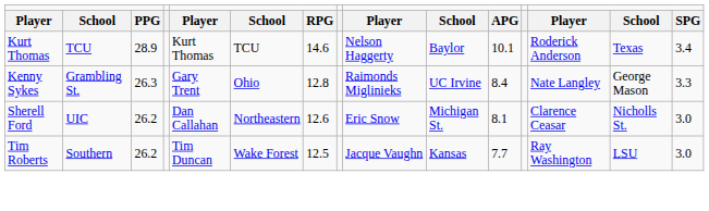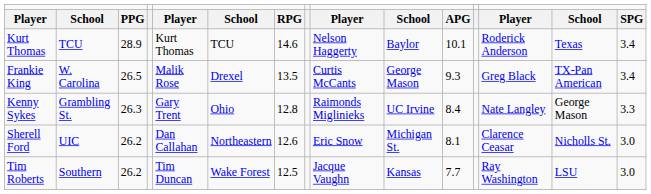 <table class="wikitable" style="text-align: left;">
 <tr>
 <td colspan=3></td>
 <td></td>
 <td colspan=3></td>
 <td></td>
 <td colspan=3></td>
 <td></td>
 <td colspan=3></td>
 </tr>
 <tr>
 <th>Player</th>
 <th>School</th>
 <th>PPG</th>
 <th></th>
 <th>Player</th>
 <th>School</th>
 <th>RPG</th>
 <th></th>
 <th>Player</th>
 <th>School</th>
 <th>APG</th>
 <th></th>
 <th>Player</th>
 <th>School</th>
 <th>SPG</th>
 </tr>
 <tr>
 <td align="left"><a href='#'>Kurt Thomas</a></td>
 <td><a href='#'>TCU</a></td>
 <td>28.9</td>
 <td></td>
 <td>Kurt Thomas</td>
 <td>TCU</td>
 <td>14.6</td>
 <td></td>
 <td><a href='#'>Nelson Haggerty</a></td>
 <td><a href='#'>Baylor</a></td>
 <td>10.1</td>
 <td></td>
 <td><a href='#'>Roderick Anderson</a></td>
 <td><a href='#'>Texas</a></td>
+<td>3.4</td>
+</tr>
+<tr>
+<td align="left"><a href='#'>Frankie King</a></td>
+<td><a href='#'>W. Carolina</a></td>
+<td>26.5</td>
+<td></td>
+<td><a href='#'>Malik Rose</a></td>
+<td><a href='#'>Drexel</a></td>
+<td>13.5</td>
+<td></td>
+<td><a href='#'>Curtis McCants</a></td>
+<td><a href='#'>George Mason</a></td>
+<td>9.3</td>
+<td></td>
+<td><a href='#'>Greg Black</a></td>
+<td><a href='#'>TX-Pan American</a></td>
 <td>3.4</td>
 </tr>
 <tr>
 <td align="left"><a href='#'>Kenny Sykes</a></td>
 <td><a href='#'>Grambling St.</a></td>
 <td>26.3</td>
 <td></td>
 <td><a href='#'>Gary Trent</a></td>
 <td><a href='#'>Ohio</a></td>
 <td>12.8</td>
 <td></td>
 <td><a href='#'>Raimonds Miglinieks</a></td>
 <td><a href='#'>UC Irvine</a></td>
 <td>8.4</td>
 <td></td>
 <td><a href='#'>Nate Langley</a></td>
 <td>George Mason</td>
 <td>3.3</td>
 </tr>
 <tr>
 <td align="left"><a href='#'>Sherell Ford</a></td>
 <td><a href='#'>UIC</a></td>
 <td>26.2</td>
 <td></td>
 <td><a href='#'>Dan Callahan</a></td>
 <td><a href='#'>Northeastern</a></td>
 <td>12.6</td>
 <td></td>
 <td><a href='#'>Eric Snow</a></td>
 <td><a href='#'>Michigan St.</a></td>
 <td>8.1</td>
 <td></td>
 <td><a href='#'>Clarence Ceasar</a></td>
 <td><a href='#'>Nicholls St.</a></td>
 <td>3.0</td>
 </tr>
 <tr>
 <td align="left"><a href='#'>Tim Roberts</a></td>
 <td><a href='#'>Southern</a></td>
 <td>26.2</td>
 <td></td>
 <td><a href='#'>Tim Duncan</a></td>
 <td><a href='#'>Wake Forest</a></td>
 <td>12.5</td>
 <td></td>
 <td><a href='#'>Jacque Vaughn</a></td>
 <td><a href='#'>Kansas</a></td>
 <td>7.7</td>
 <td></td>
 <td><a href='#'>Ray Washington</a></td>
 <td><a href='#'>LSU</a></td>
 <td>3.0</td>
 </tr>
 </table>
